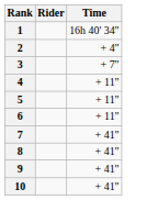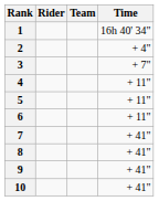 <table class="wikitable" margin-bottom:0;">
 <tr>
 <th scope="col">Rank</th>
 <th scope="col">Rider</th>
+<th scope="col">Team</th>
 <th scope="col">Time</th>
 </tr>
 <tr>
 <th scope="row">1</th>
 <td> </td>
+<td></td>
 <td align="right">16h 40' 34"</td>
 </tr>
 <tr>
 <th scope="row">2</th>
+<td></td>
 <td></td>
 <td align="right">+ 4"</td>
 </tr>
 <tr>
 <th scope="row">3</th>
 <td></td>
+<td></td>
 <td align="right">+ 7"</td>
 </tr>
 <tr>
 <th scope="row">4</th>
+<td></td>
 <td></td>
 <td align="right">+ 11"</td>
 </tr>
 <tr>
 <th scope="row">5</th>
 <td></td>
+<td></td>
 <td align="right">+ 11"</td>
 </tr>
 <tr>
 <th scope="row">6</th>
+<td></td>
 <td></td>
 <td align="right">+ 11"</td>
 </tr>
 <tr>
 <th scope="row">7</th>
 <td></td>
+<td></td>
 <td align="right">+ 41"</td>
 </tr>
 <tr>
 <th scope="row">8</th>
+<td></td>
 <td></td>
 <td align="right">+ 41"</td>
 </tr>
 <tr>
 <th scope="row">9</th>
 <td></td>
+<td></td>
 <td align="right">+ 41"</td>
 </tr>
 <tr>
 <th scope="row">10</th>
 <td></td>
+<td></td>
 <td align="right">+ 41"</td>
 </tr>
 </table>
